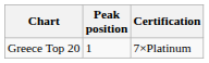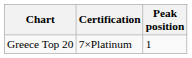 <table class="wikitable">
 <tr>
 <th>Chart</th>
+<th>Certification</th>
 <th>Peak<br>position</th>
-<th>Certification</th>
 </tr>
 <tr>
 <td>Greece Top 20</td>
+<td>7×Platinum</td>
 <td>1</td>
-<td>7×Platinum</td>
 </tr>
 </table>
